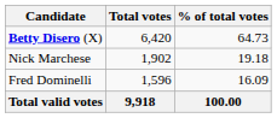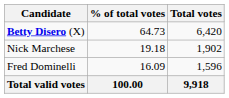 <table class="wikitable sortable">
 <tr bgcolor="#EEEEEE">
 <th align="left">Candidate</th>
+<th align="right">% of total votes</th>
 <th align="right">Total votes</th>
-<th align="right">% of total votes</th>
 </tr>
 <tr>
 <td align="left"><strong><a href='#'>Betty Disero</a></strong> (X)</td>
+<td align="right">64.73</td>
 <td align="right">6,420</td>
-<td align="right">64.73</td>
 </tr>
 <tr>
 <td align="left">Nick Marchese</td>
+<td align="right">19.18</td>
 <td align="right">1,902</td>
-<td align="right">19.18</td>
 </tr>
 <tr>
 <td align="left">Fred Dominelli</td>
+<td align="right">16.09</td>
 <td align="right">1,596</td>
-<td align="right">16.09</td>
 </tr>
 <tr bgcolor="#EEEEEE">
 <th align="left">Total valid votes</th>
+<th align="right">100.00</th>
 <th align="right">9,918</th>
-<th align="right">100.00</th>
 </tr>
 </table>
